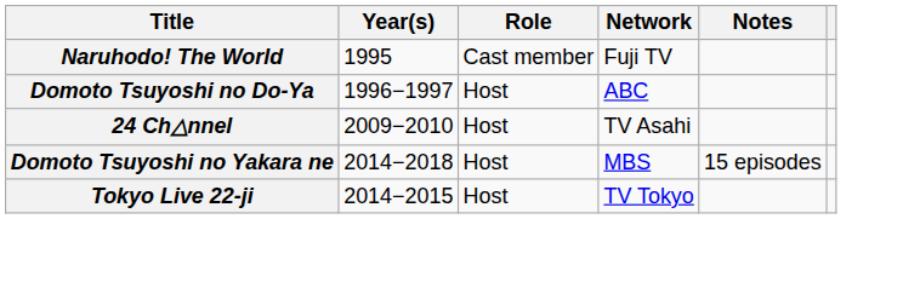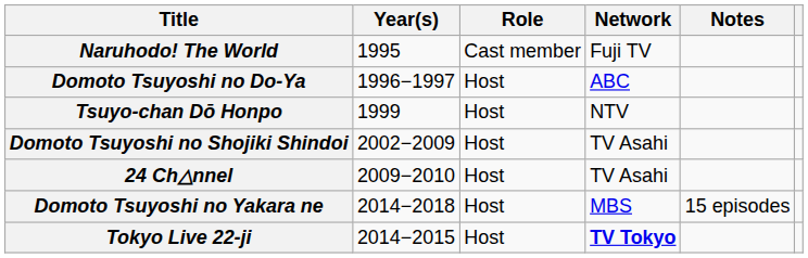 <table class="wikitable plainrowheaders sortable">
 <tr>
 <th scope="col">Title</th>
 <th scope="col">Year(s)</th>
 <th scope="col">Role</th>
 <th scope="col">Network</th>
 <th scope="col" class="unsortable">Notes</th>
 <th scope="col" class="unsortable"></th>
 </tr>
 <tr>
 <th scope=row><em>Naruhodo! The World</em></th>
 <td>1995</td>
 <td>Cast member</td>
 <td>Fuji TV</td>
 <td></td>
 <td style="text-align:center;"></td>
 </tr>
 <tr>
 <th scope=row><em>Domoto Tsuyoshi no Do-Ya</em></th>
 <td>1996−1997</td>
 <td>Host</td>
 <td><a href='#'>ABC</a></td>
 <td></td>
 <td style="text-align:center;"></td>
 </tr>
 <tr>
+<th scope=row><em>Tsuyo-chan Dō Honpo</em></th>
+<td>1999</td>
+<td>Host</td>
+<td>NTV</td>
+<td></td>
+<td style="text-align:center;"></td>
+</tr>
+<tr>
+<th scope=row><em>Domoto Tsuyoshi no Shojiki Shindoi</em></th>
+<td>2002−2009</td>
+<td>Host</td>
+<td>TV Asahi</td>
+<td></td>
+<td style="text-align:center;"></td>
+</tr>
+<tr>
 <th scope=row><em>24 Ch△nnel</em></th>
 <td>2009−2010</td>
 <td>Host</td>
 <td>TV Asahi</td>
 <td></td>
 <td style="text-align:center;"></td>
 </tr>
 <tr>
 <th scope=row><em>Domoto Tsuyoshi no Yakara ne</em></th>
 <td>2014−2018</td>
 <td>Host</td>
 <td><a href='#'>MBS</a></td>
 <td>15 episodes</td>
 <td style="text-align:center;"></td>
 </tr>
 <tr>
 <th scope=row><em>Tokyo Live 22-ji</em></th>
 <td>2014−2015</td>
 <td>Host</td>
-<td><a href='#'>TV Tokyo</a></td>
+<td><strong><a href='#'>TV Tokyo</a></strong></td>
 <td></td>
 <td style="text-align:center;"></td>
 </tr>
 </table>
